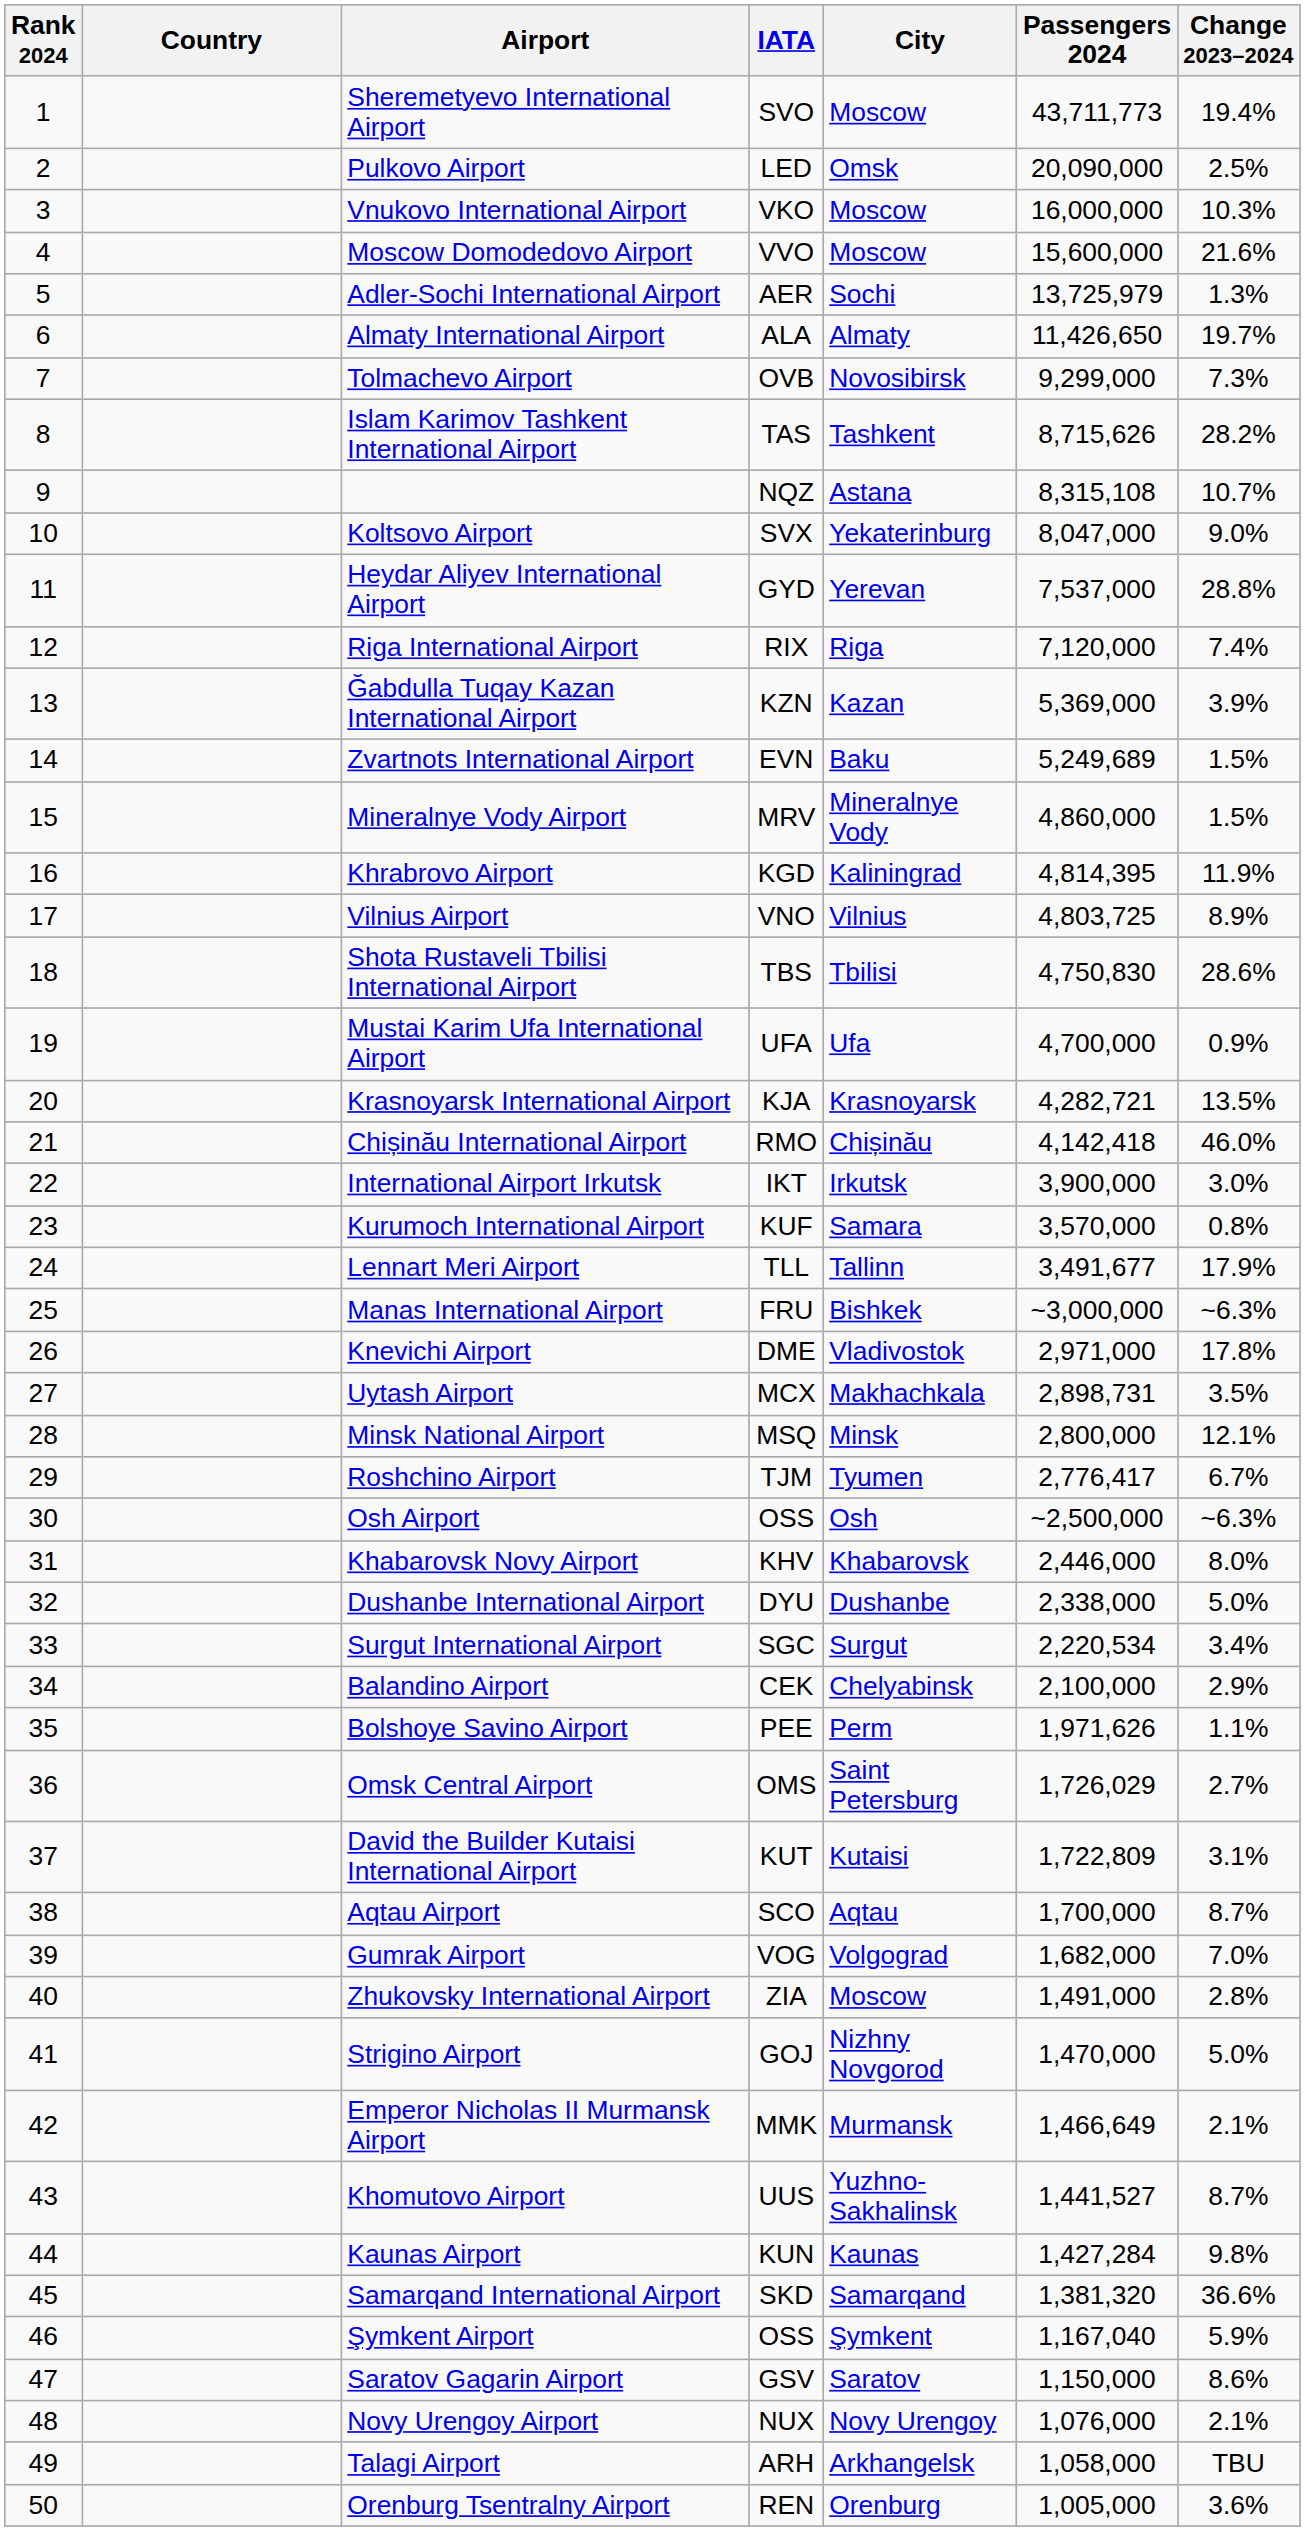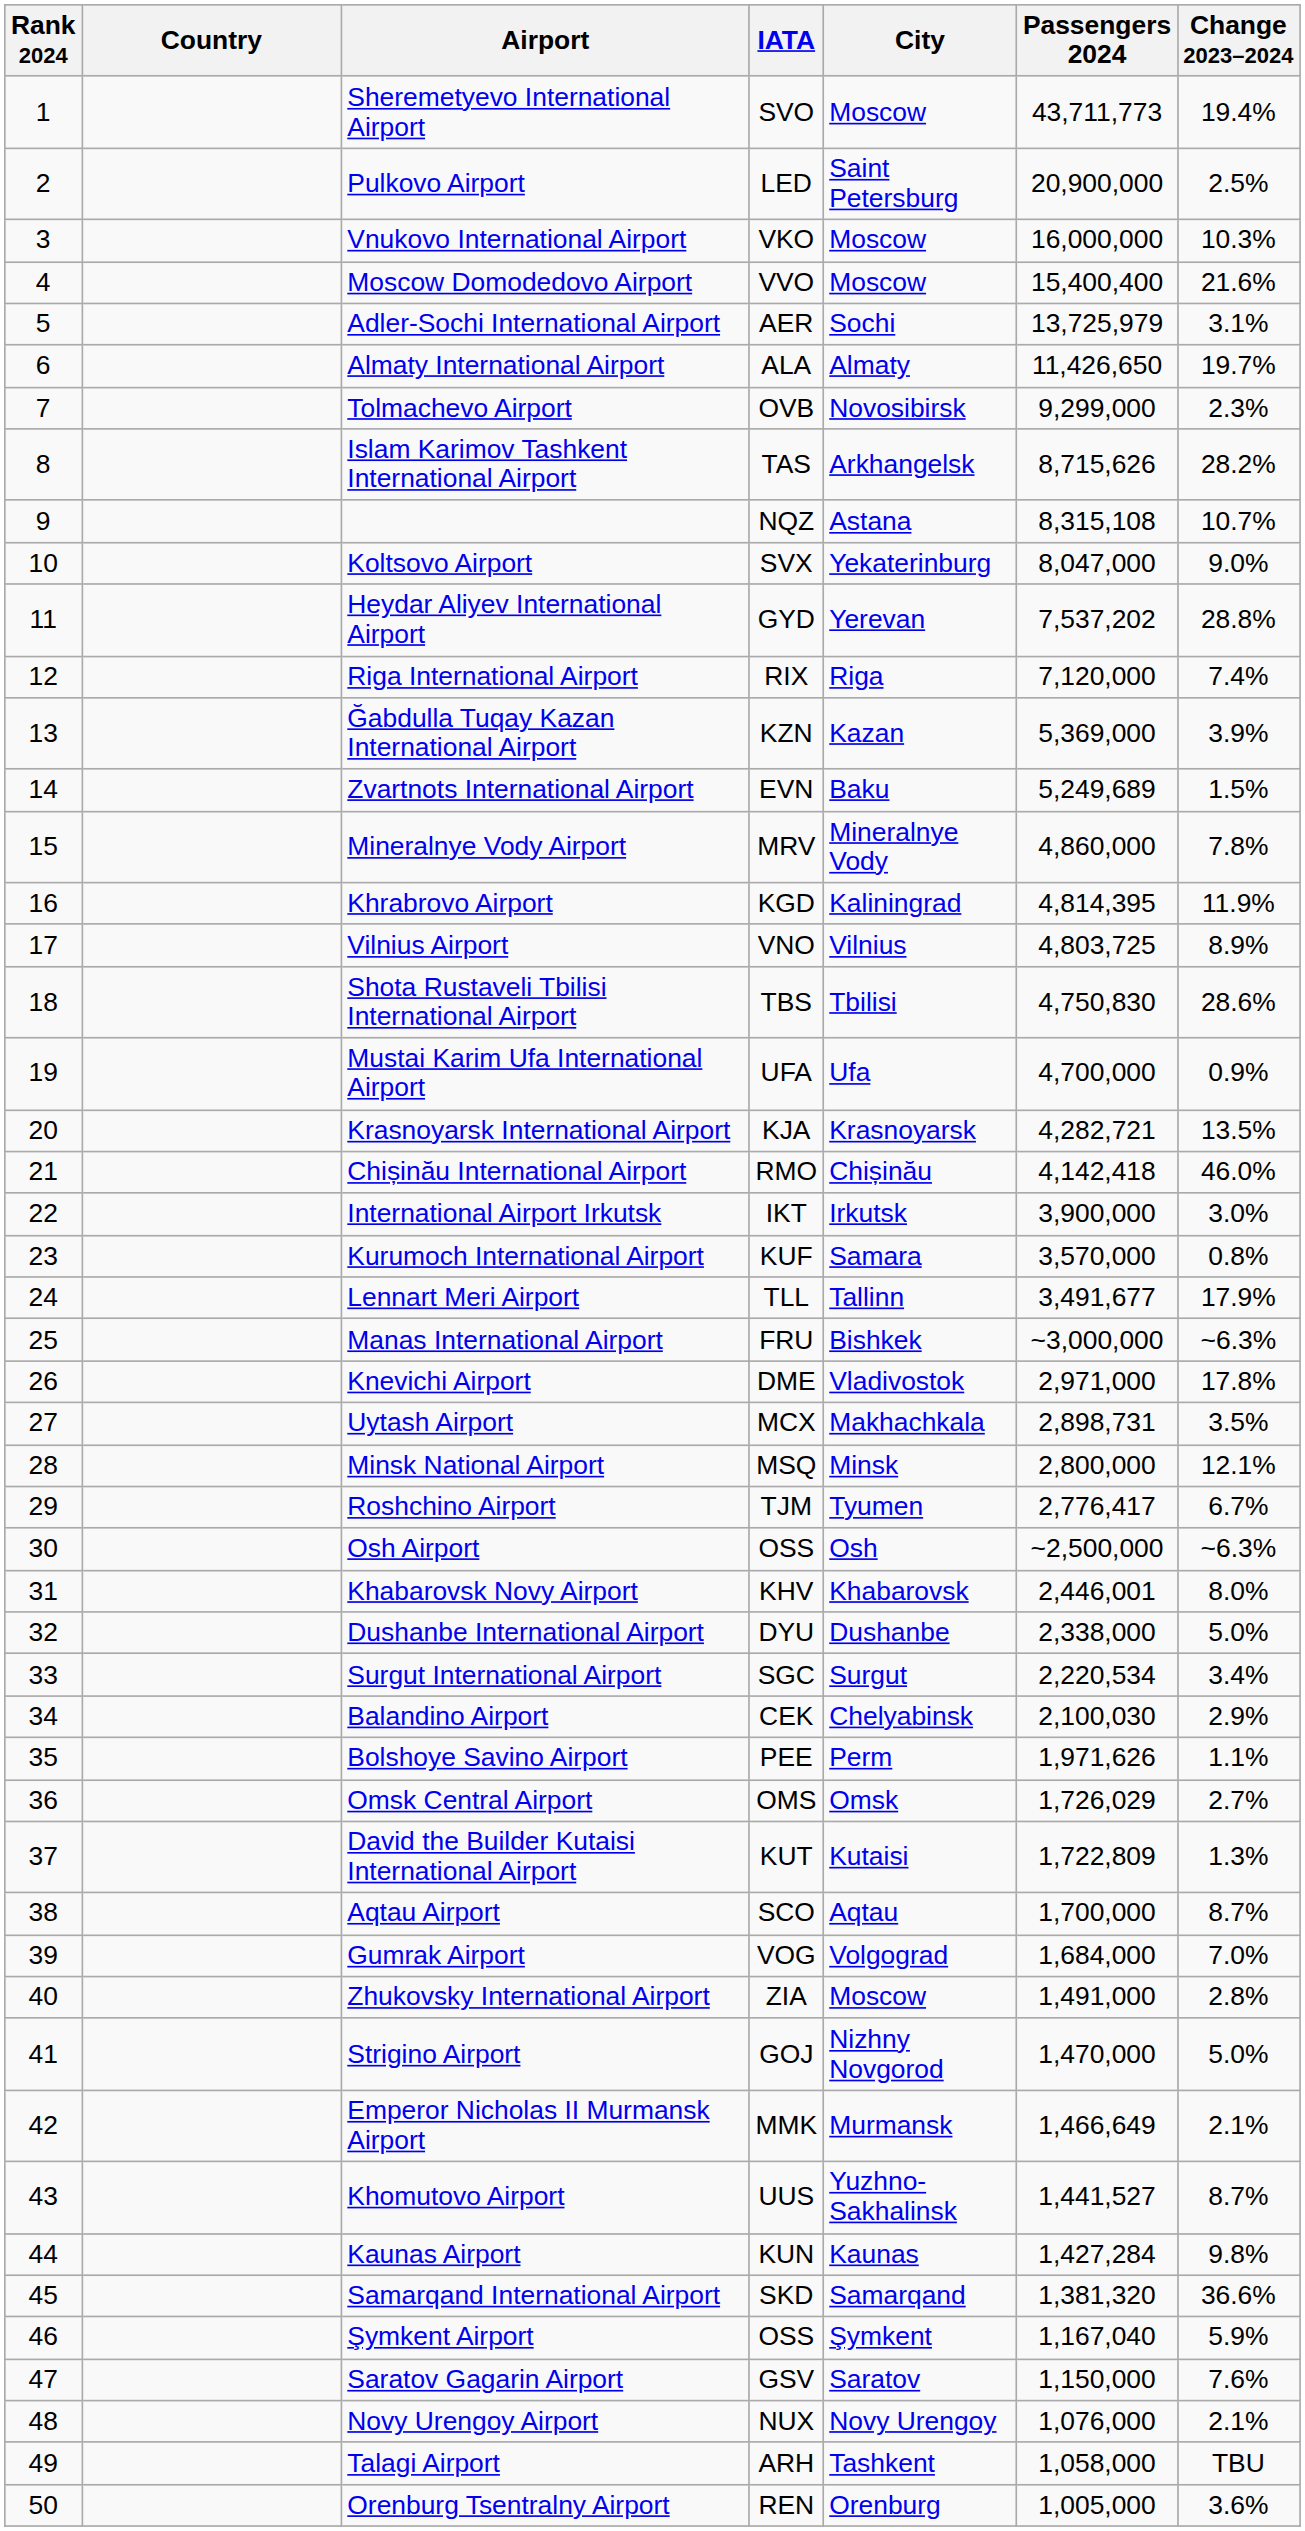 <table class="wikitable sortable">
 <tr>
 <th>Rank<br><small>2024</small></th>
 <th style="width:150px;">Country</th>
 <th style="width:240px;">Airport</th>
 <th><a href='#'>IATA</a></th>
 <th style="width:110px;">City</th>
 <th>Passengers<br>2024</th>
 <th>Change<br><small>2023–2024</small></th>
 </tr>
 <tr>
 <td align=center>1</td>
 <td></td>
 <td><a href='#'>Sheremetyevo International Airport</a></td>
 <td align=center>SVO</td>
 <td><a href='#'>Moscow</a></td>
 <td align="center">43,711,773</td>
 <td align="center">19.4%</td>
 </tr>
 <tr>
 <td align=center>2</td>
 <td></td>
 <td><a href='#'>Pulkovo Airport</a></td>
 <td align=center>LED</td>
-<td><a href='#'>Omsk</a></td>
-<td align="center">20,090,000</td>
+<td><a href='#'>Saint Petersburg</a></td>
+<td align="center">20,900,000</td>
 <td align="center">2.5%</td>
 </tr>
 <tr>
 <td align=center>3</td>
 <td></td>
 <td><a href='#'>Vnukovo International Airport</a></td>
 <td align=center>VKO</td>
 <td><a href='#'>Moscow</a></td>
 <td align="center">16,000,000</td>
 <td align="center">10.3%</td>
 </tr>
 <tr>
 <td align=center>4</td>
 <td></td>
 <td><a href='#'>Moscow Domodedovo Airport</a></td>
 <td align=center>VVO</td>
 <td><a href='#'>Moscow</a></td>
-<td align="center">15,600,000</td>
+<td align="center">15,400,400</td>
 <td align="center">21.6%</td>
 </tr>
 <tr>
 <td align=center>5</td>
 <td></td>
 <td><a href='#'>Adler-Sochi International Airport</a></td>
 <td align=center>AER</td>
 <td><a href='#'>Sochi</a></td>
 <td align="center">13,725,979</td>
-<td align="center">1.3%</td>
+<td align="center">3.1%</td>
 </tr>
 <tr>
 <td align=center>6</td>
 <td></td>
 <td><a href='#'>Almaty International Airport</a></td>
 <td align=center>ALA</td>
 <td><a href='#'>Almaty</a></td>
 <td align="center">11,426,650</td>
 <td align="center">19.7%</td>
 </tr>
 <tr>
 <td align=center>7</td>
 <td></td>
 <td><a href='#'>Tolmachevo Airport</a></td>
 <td align=center>OVB</td>
 <td><a href='#'>Novosibirsk</a></td>
 <td align="center">9,299,000</td>
-<td align="center">7.3%</td>
+<td align="center">2.3%</td>
 </tr>
 <tr>
 <td align=center>8</td>
 <td></td>
 <td><a href='#'>Islam Karimov Tashkent International Airport</a></td>
 <td align=center>TAS</td>
-<td><a href='#'>Tashkent</a></td>
+<td><a href='#'>Arkhangelsk</a></td>
 <td align="center">8,715,626</td>
 <td align="center">28.2%</td>
 </tr>
 <tr>
 <td align=center>9</td>
 <td></td>
 <td></td>
 <td align=center>NQZ</td>
 <td><a href='#'>Astana</a></td>
 <td align="center">8,315,108</td>
 <td align="center">10.7%</td>
 </tr>
 <tr>
 <td align=center>10</td>
 <td></td>
 <td><a href='#'>Koltsovo Airport</a></td>
 <td align=center>SVX</td>
 <td><a href='#'>Yekaterinburg</a></td>
 <td align="center">8,047,000</td>
 <td align="center">9.0%</td>
 </tr>
 <tr>
 <td align=center>11</td>
 <td></td>
 <td><a href='#'>Heydar Aliyev International Airport</a></td>
 <td align=center>GYD</td>
 <td><a href='#'>Yerevan</a></td>
-<td align="center">7,537,000</td>
+<td align="center">7,537,202</td>
 <td align="center">28.8%</td>
 </tr>
 <tr>
 <td align=center>12</td>
 <td></td>
 <td><a href='#'>Riga International Airport</a></td>
 <td align=center>RIX</td>
 <td><a href='#'>Riga</a></td>
 <td align="center">7,120,000</td>
 <td align="center">7.4%</td>
 </tr>
 <tr>
 <td align=center>13</td>
 <td></td>
 <td><a href='#'>Ğabdulla Tuqay Kazan International Airport</a></td>
 <td align=center>KZN</td>
 <td><a href='#'>Kazan</a></td>
 <td align="center">5,369,000</td>
 <td align="center">3.9%</td>
 </tr>
 <tr>
 <td align=center>14</td>
 <td></td>
 <td><a href='#'>Zvartnots International Airport</a></td>
 <td align=center>EVN</td>
 <td><a href='#'>Baku</a></td>
 <td align="center">5,249,689</td>
 <td align="center">1.5%</td>
 </tr>
 <tr>
 <td align=center>15</td>
 <td></td>
 <td><a href='#'>Mineralnye Vody Airport</a></td>
 <td align=center>MRV</td>
 <td><a href='#'>Mineralnye Vody</a></td>
 <td align="center">4,860,000</td>
-<td align="center">1.5%</td>
+<td align="center">7.8%</td>
 </tr>
 <tr>
 <td align=center>16</td>
 <td></td>
 <td><a href='#'>Khrabrovo Airport</a></td>
 <td align=center>KGD</td>
 <td><a href='#'>Kaliningrad</a></td>
 <td align="center">4,814,395</td>
 <td align="center">11.9%</td>
 </tr>
 <tr>
 <td align=center>17</td>
 <td></td>
 <td><a href='#'>Vilnius Airport</a></td>
 <td align=center>VNO</td>
 <td><a href='#'>Vilnius</a></td>
 <td align="center">4,803,725</td>
 <td align="center">8.9%</td>
 </tr>
 <tr>
 <td align=center>18</td>
 <td></td>
 <td><a href='#'>Shota Rustaveli Tbilisi International Airport</a></td>
 <td align=center>TBS</td>
 <td><a href='#'>Tbilisi</a></td>
 <td align="center">4,750,830</td>
 <td align="center">28.6%</td>
 </tr>
 <tr>
 <td align=center>19</td>
 <td></td>
 <td><a href='#'>Mustai Karim Ufa International Airport</a></td>
 <td align=center>UFA</td>
 <td><a href='#'>Ufa</a></td>
 <td align="center">4,700,000</td>
 <td align="center">0.9%</td>
 </tr>
 <tr>
 <td align=center>20</td>
 <td></td>
 <td><a href='#'>Krasnoyarsk International Airport</a></td>
 <td align=center>KJA</td>
 <td><a href='#'>Krasnoyarsk</a></td>
 <td align="center">4,282,721</td>
 <td align="center">13.5%</td>
 </tr>
 <tr>
 <td align=center>21</td>
 <td></td>
 <td><a href='#'>Chișinău International Airport</a></td>
 <td align=center>RMO</td>
 <td><a href='#'>Chișinău</a></td>
 <td align="center">4,142,418</td>
 <td align="center">46.0%</td>
 </tr>
 <tr>
 <td align=center>22</td>
 <td></td>
 <td><a href='#'>International Airport Irkutsk</a></td>
 <td align=center>IKT</td>
 <td><a href='#'>Irkutsk</a></td>
 <td align="center">3,900,000</td>
 <td align="center">3.0%</td>
 </tr>
 <tr>
 <td align=center>23</td>
 <td></td>
 <td><a href='#'>Kurumoch International Airport</a></td>
 <td align=center>KUF</td>
 <td><a href='#'>Samara</a></td>
 <td align="center">3,570,000</td>
 <td align="center">0.8%</td>
 </tr>
 <tr>
 <td align=center>24</td>
 <td></td>
 <td><a href='#'>Lennart Meri Airport</a></td>
 <td align=center>TLL</td>
 <td><a href='#'>Tallinn</a></td>
 <td align="center">3,491,677</td>
 <td align="center">17.9%</td>
 </tr>
 <tr>
 <td align=center>25</td>
 <td></td>
 <td><a href='#'>Manas International Airport</a></td>
 <td align=center>FRU</td>
 <td><a href='#'>Bishkek</a></td>
 <td align="center">~3,000,000</td>
 <td align="center">~6.3%</td>
 </tr>
 <tr>
 <td align=center>26</td>
 <td></td>
 <td><a href='#'>Knevichi Airport</a></td>
 <td align=center>DME</td>
 <td><a href='#'>Vladivostok</a></td>
 <td align="center">2,971,000</td>
 <td align="center">17.8%</td>
 </tr>
 <tr>
 <td align=center>27</td>
 <td></td>
 <td><a href='#'>Uytash Airport</a></td>
 <td align=center>MCX</td>
 <td><a href='#'>Makhachkala</a></td>
 <td align="center">2,898,731</td>
 <td align="center">3.5%</td>
 </tr>
 <tr>
 <td align=center>28</td>
 <td></td>
 <td><a href='#'>Minsk National Airport</a></td>
 <td align=center>MSQ</td>
 <td><a href='#'>Minsk</a></td>
 <td align="center">2,800,000</td>
 <td align="center">12.1%</td>
 </tr>
 <tr>
 <td align=center>29</td>
 <td></td>
 <td><a href='#'>Roshchino Airport</a></td>
 <td align=center>TJM</td>
 <td><a href='#'>Tyumen</a></td>
 <td align="center">2,776,417</td>
 <td align="center">6.7%</td>
 </tr>
 <tr>
 <td align=center>30</td>
 <td></td>
 <td><a href='#'>Osh Airport</a></td>
 <td align=center>OSS</td>
 <td><a href='#'>Osh</a></td>
 <td align="center">~2,500,000</td>
 <td align="center">~6.3%</td>
 </tr>
 <tr>
 <td align=center>31</td>
 <td></td>
 <td><a href='#'>Khabarovsk Novy Airport</a></td>
 <td align=center>KHV</td>
 <td><a href='#'>Khabarovsk</a></td>
-<td align="center">2,446,000</td>
+<td align="center">2,446,001</td>
 <td align="center">8.0%</td>
 </tr>
 <tr>
 <td align=center>32</td>
 <td></td>
 <td><a href='#'>Dushanbe International Airport</a></td>
 <td align=center>DYU</td>
 <td><a href='#'>Dushanbe</a></td>
 <td align="center">2,338,000</td>
 <td align="center">5.0%</td>
 </tr>
 <tr>
 <td align=center>33</td>
 <td></td>
 <td><a href='#'>Surgut International Airport</a></td>
 <td align=center>SGC</td>
 <td><a href='#'>Surgut</a></td>
 <td align="center">2,220,534</td>
 <td align="center">3.4%</td>
 </tr>
 <tr>
 <td align=center>34</td>
 <td></td>
 <td><a href='#'>Balandino Airport</a></td>
 <td align=center>CEK</td>
 <td><a href='#'>Chelyabinsk</a></td>
-<td align="center">2,100,000</td>
+<td align="center">2,100,030</td>
 <td align="center">2.9%</td>
 </tr>
 <tr>
 <td align=center>35</td>
 <td></td>
 <td><a href='#'>Bolshoye Savino Airport</a></td>
 <td align=center>PEE</td>
 <td><a href='#'>Perm</a></td>
 <td align="center">1,971,626</td>
 <td align="center">1.1%</td>
 </tr>
 <tr>
 <td align=center>36</td>
 <td></td>
 <td><a href='#'>Omsk Central Airport</a></td>
 <td align=center>OMS</td>
-<td><a href='#'>Saint Petersburg</a></td>
+<td><a href='#'>Omsk</a></td>
 <td align="center">1,726,029</td>
 <td align="center">2.7%</td>
 </tr>
 <tr>
 <td align=center>37</td>
 <td></td>
 <td><a href='#'>David the Builder Kutaisi International Airport</a></td>
 <td align=center>KUT</td>
 <td><a href='#'>Kutaisi</a></td>
 <td align="center">1,722,809</td>
-<td align="center">3.1%</td>
+<td align="center">1.3%</td>
 </tr>
 <tr>
 <td align=center>38</td>
 <td></td>
 <td><a href='#'>Aqtau Airport</a></td>
 <td align=center>SCO</td>
 <td><a href='#'>Aqtau</a></td>
 <td align="center">1,700,000</td>
 <td align="center">8.7%</td>
 </tr>
 <tr>
 <td align=center>39</td>
 <td></td>
 <td><a href='#'>Gumrak Airport</a></td>
 <td align=center>VOG</td>
 <td><a href='#'>Volgograd</a></td>
-<td align="center">1,682,000</td>
+<td align="center">1,684,000</td>
 <td align="center">7.0%</td>
 </tr>
 <tr>
 <td align=center>40</td>
 <td></td>
 <td><a href='#'>Zhukovsky International Airport</a></td>
 <td align=center>ZIA</td>
 <td><a href='#'>Moscow</a></td>
 <td align="center">1,491,000</td>
 <td align="center">2.8%</td>
 </tr>
 <tr>
 <td align=center>41</td>
 <td></td>
 <td><a href='#'>Strigino Airport</a></td>
 <td align=center>GOJ</td>
 <td><a href='#'>Nizhny Novgorod</a></td>
 <td align="center">1,470,000</td>
 <td align="center">5.0%</td>
 </tr>
 <tr>
 <td align=center>42</td>
 <td></td>
 <td><a href='#'>Emperor Nicholas II Murmansk Airport</a></td>
 <td align=center>MMK</td>
 <td><a href='#'>Murmansk</a></td>
 <td align="center">1,466,649</td>
 <td align="center">2.1%</td>
 </tr>
 <tr>
 <td align=center>43</td>
 <td></td>
 <td><a href='#'>Khomutovo Airport</a></td>
 <td align=center>UUS</td>
 <td><a href='#'>Yuzhno-Sakhalinsk</a></td>
 <td align="center">1,441,527</td>
 <td align="center">8.7%</td>
 </tr>
 <tr>
 <td align=center>44</td>
 <td></td>
 <td><a href='#'>Kaunas Airport</a></td>
 <td align=center>KUN</td>
 <td><a href='#'>Kaunas</a></td>
 <td align="center">1,427,284</td>
 <td align="center">9.8%</td>
 </tr>
 <tr>
 <td align=center>45</td>
 <td></td>
 <td><a href='#'>Samarqand International Airport</a></td>
 <td align=center>SKD</td>
 <td><a href='#'>Samarqand</a></td>
 <td align="center">1,381,320</td>
 <td align="center">36.6%</td>
 </tr>
 <tr>
 <td align=center>46</td>
 <td></td>
 <td><a href='#'>Şymkent Airport</a></td>
 <td align=center>OSS</td>
 <td><a href='#'>Şymkent</a></td>
 <td align="center">1,167,040</td>
 <td align="center">5.9%</td>
 </tr>
 <tr>
 <td align=center>47</td>
 <td></td>
 <td><a href='#'>Saratov Gagarin Airport</a></td>
 <td align=center>GSV</td>
 <td><a href='#'>Saratov</a></td>
 <td align="center">1,150,000</td>
-<td align="center">8.6%</td>
+<td align="center">7.6%</td>
 </tr>
 <tr>
 <td align=center>48</td>
 <td></td>
 <td><a href='#'>Novy Urengoy Airport</a></td>
 <td align=center>NUX</td>
 <td><a href='#'>Novy Urengoy</a></td>
 <td align="center">1,076,000</td>
 <td align="center">2.1%</td>
 </tr>
 <tr>
 <td align=center>49</td>
 <td></td>
 <td><a href='#'>Talagi Airport</a></td>
 <td align=center>ARH</td>
-<td><a href='#'>Arkhangelsk</a></td>
+<td><a href='#'>Tashkent</a></td>
 <td align="center">1,058,000 </td>
 <td align="center"> TBU</td>
 </tr>
 <tr>
 <td align=center>50</td>
 <td></td>
 <td><a href='#'>Orenburg Tsentralny Airport</a></td>
 <td align=center>REN</td>
 <td><a href='#'>Orenburg</a></td>
 <td align="center">1,005,000</td>
 <td align="center">3.6%</td>
 </tr>
 </table>
